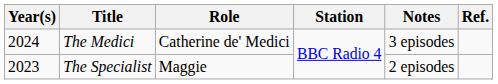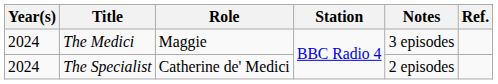 <table class="wikitable">
 <tr>
 <th>Year(s)</th>
 <th>Title</th>
 <th>Role</th>
 <th>Station</th>
 <th>Notes</th>
 <th>Ref.</th>
 </tr>
 <tr>
 <td>2024</td>
 <td><em>The Medici</em></td>
-<td>Catherine de' Medici</td>
+<td>Maggie</td>
 <td rowspan="2"><a href='#'>BBC Radio 4</a></td>
 <td>3 episodes</td>
 <td></td>
 </tr>
 <tr>
-<td>2023</td>
+<td>2024</td>
 <td><em>The Specialist</em></td>
-<td>Maggie</td>
+<td>Catherine de' Medici</td>
 <td>2 episodes</td>
 <td></td>
 </tr>
 </table>
